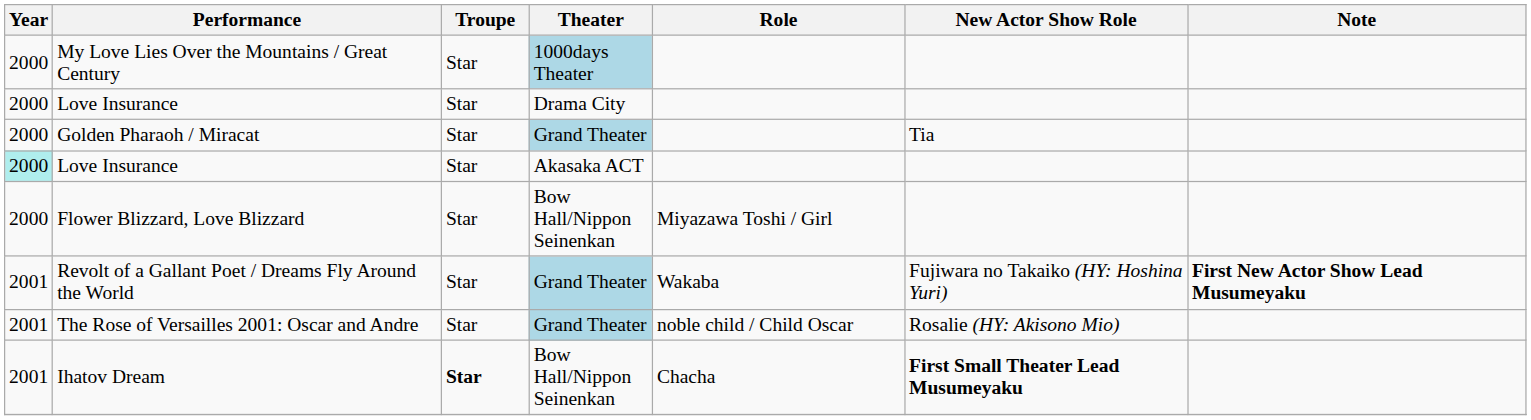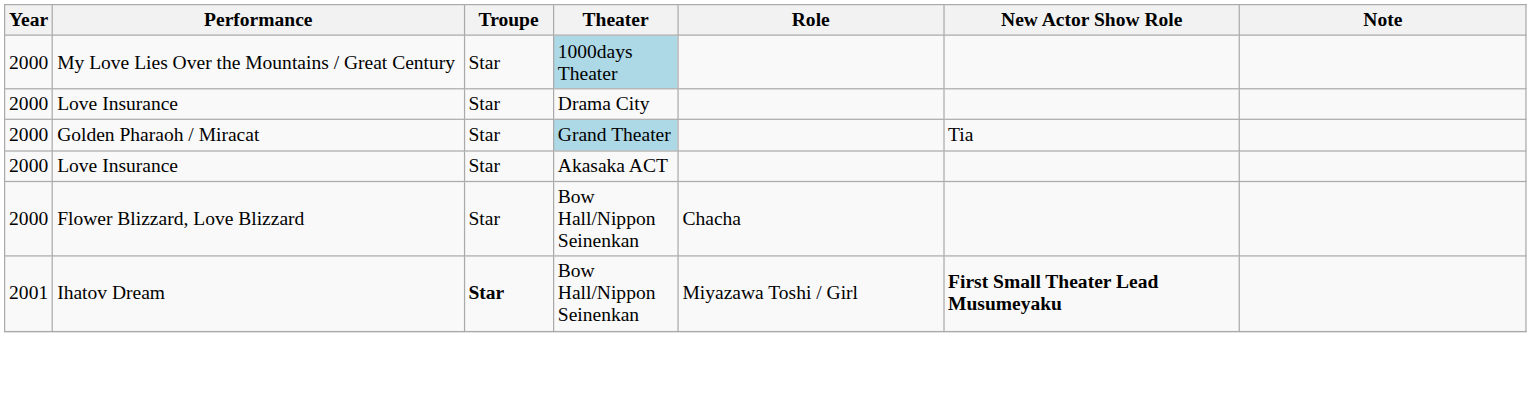 <table class="wikitable">
 <tr>
 <th !style=width:20em>Year</th>
 <th style=width:250em>Performance</th>
 <th style=width:20em>Troupe</th>
 <th style=width:20em>Theater</th>
 <th style=width:150em>Role</th>
 <th style=width:150em>New Actor Show Role</th>
 <th style=width:200em>Note</th>
 </tr>
 <tr>
 <td>2000</td>
 <td>My Love Lies Over the Mountains / Great Century</td>
 <td>Star</td>
 <td style="background-color: lightblue">1000days Theater</td>
 <td></td>
 <td></td>
 <td></td>
 </tr>
 <tr>
 <td>2000</td>
 <td>Love Insurance</td>
 <td>Star</td>
 <td>Drama City</td>
 <td></td>
 <td></td>
 <td></td>
 </tr>
 <tr>
 <td>2000</td>
 <td>Golden Pharaoh / Miracat</td>
 <td>Star</td>
 <td style="background-color: lightblue">Grand Theater</td>
 <td></td>
 <td>Tia</td>
 <td></td>
 </tr>
 <tr>
-<td style="background: paleturquoise;">2000</td>
+<td>2000</td>
 <td>Love Insurance</td>
 <td>Star</td>
 <td>Akasaka ACT</td>
 <td></td>
 <td></td>
 <td></td>
 </tr>
 <tr>
 <td>2000</td>
 <td>Flower Blizzard, Love Blizzard</td>
 <td>Star</td>
 <td>Bow Hall/Nippon Seinenkan</td>
-<td>Miyazawa Toshi / Girl</td>
+<td>Chacha</td>
 <td></td>
-<td></td>
-</tr>
-<tr>
-<td>2001</td>
-<td>Revolt of a Gallant Poet / Dreams Fly Around the World</td>
-<td>Star</td>
-<td style="background-color: lightblue">Grand Theater</td>
-<td>Wakaba</td>
-<td>Fujiwara no Takaiko <em>(HY: Hoshina Yuri)</em></td>
-<td><strong>First New Actor Show Lead Musumeyaku</strong></td>
-</tr>
-<tr>
-<td>2001</td>
-<td>The Rose of Versailles 2001: Oscar and Andre</td>
-<td>Star</td>
-<td style="background-color: lightblue">Grand Theater</td>
-<td>noble child / Child Oscar</td>
-<td>Rosalie <em>(HY: Akisono Mio)</em></td>
 <td></td>
 </tr>
 <tr>
 <td>2001</td>
 <td>Ihatov Dream</td>
 <td><strong>Star</strong></td>
 <td>Bow Hall/Nippon Seinenkan</td>
-<td>Chacha</td>
+<td>Miyazawa Toshi / Girl</td>
 <td><strong>First Small Theater Lead Musumeyaku</strong></td>
 <td></td>
 </tr>
 <tr>
 </tr>
 </table>
